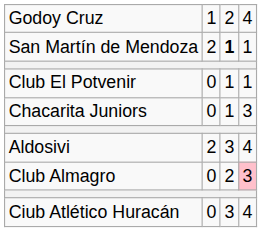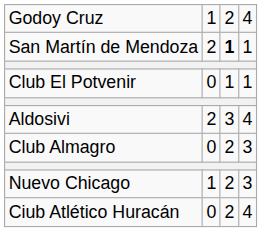 <table class="wikitable">
 <tr>
 <td>Godoy Cruz</td>
 <td>1</td>
 <td>2</td>
 <td>4</td>
 </tr>
 <tr>
 <td>San Martín de Mendoza</td>
 <td>2</td>
 <td><strong>1</strong></td>
 <td>1</td>
 </tr>
 <tr>
 <th colspan=4></th>
 </tr>
 <tr>
 <td>Club El Potvenir</td>
 <td>0</td>
 <td>1</td>
 <td>1</td>
 </tr>
 <tr>
-<td>Chacarita Juniors</td>
-<td>0</td>
-<td>1</td>
-<td>3</td>
-</tr>
-<tr>
 <th colspan=4></th>
 </tr>
 <tr>
 <td>Aldosivi</td>
 <td>2</td>
 <td>3</td>
 <td>4</td>
 </tr>
 <tr>
 <td>Club Almagro</td>
 <td>0</td>
 <td>2</td>
-<td style="background: pink;">3</td>
+<td>3</td>
 </tr>
 <tr>
 <th colspan=4></th>
 </tr>
 <tr>
+<td>Nuevo Chicago</td>
+<td>1</td>
+<td>2</td>
+<td>3</td>
+</tr>
+<tr>
 <td>Ciub Atlético Huracán</td>
 <td>0</td>
-<td>3</td>
+<td>2</td>
 <td>4</td>
 </tr>
 </table>
